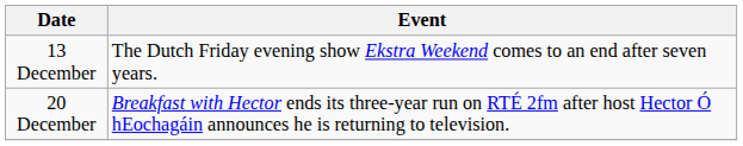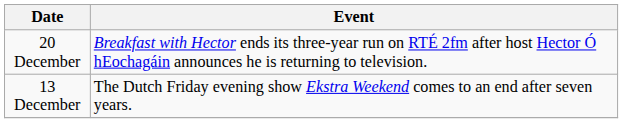 <table class="wikitable">
 <tr>
 <th>Date</th>
 <th>Event</th>
 </tr>
 <tr>
+<td style="text-align:center;">20 December</td>
+<td><em><a href='#'>Breakfast with Hector</a></em> ends its three-year run on <a href='#'>RTÉ 2fm</a> after host <a href='#'>Hector Ó hEochagáin</a> announces he is returning to television.</td>
+</tr>
+<tr>
 <td style="text-align:center;">13 December</td>
 <td>The Dutch Friday evening show <em><a href='#'>Ekstra Weekend</a></em> comes to an end after seven years.</td>
 </tr>
 <tr>
-<td style="text-align:center;">20 December</td>
-<td><em><a href='#'>Breakfast with Hector</a></em> ends its three-year run on <a href='#'>RTÉ 2fm</a> after host <a href='#'>Hector Ó hEochagáin</a> announces he is returning to television.</td>
-</tr>
-<tr>
 </tr>
 </table>
